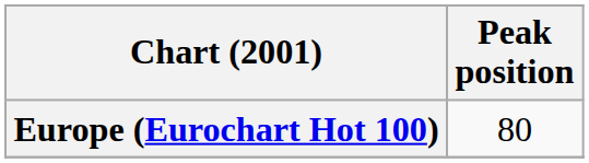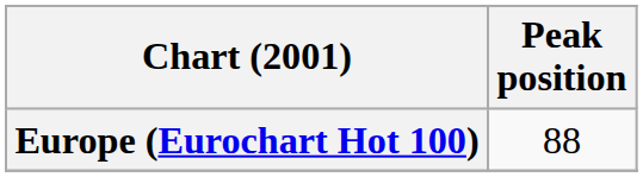 <table class="wikitable sortable plainrowheaders" style="text-align:center">
 <tr>
 <th scope="col">Chart (2001)</th>
 <th scope="col">Peak<br>position</th>
 </tr>
 <tr>
 <th scope="row">Europe (<a href='#'>Eurochart Hot 100</a>)</th>
-<td>80</td>
+<td>88</td>
 </tr>
 <tr>
 </tr>
 <tr>
 </tr>
 <tr>
 </tr>
 <tr>
 </tr>
 </table>
